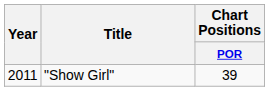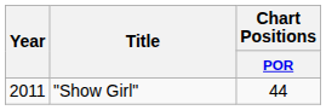 <table class="wikitable">
 <tr>
 <th bgcolor="lightsteelblue" width="25" rowspan="2">Year</th>
 <th bgcolor="lightsteelblue" width="170" rowspan="2">Title</th>
 <th bgcolor="lightsteelblue" colspan="1">Chart Positions</th>
 </tr>
 <tr bgcolor="#efefef">
 <th bgcolor="#e2e2e2" width="40"><small><a href='#'>POR</a></small></th>
 </tr>
 <tr>
 <td>2011</td>
 <td>"Show Girl"</td>
-<td align="center">39</td>
+<td align="center">44</td>
 </tr>
 </table>
